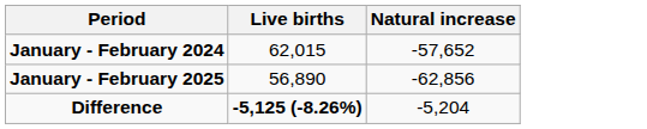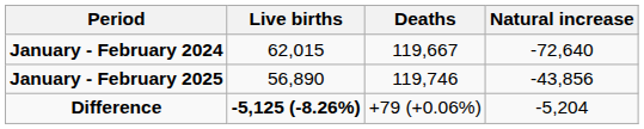 <table class="wikitable"  style="text-align:center;">
 <tr>
 <th>Period</th>
 <th>Live births</th>
+<th>Deaths</th>
 <th>Natural increase</th>
 </tr>
 <tr>
 <td><strong>January - February 2024</strong></td>
 <td>62,015</td>
-<td>-57,652</td>
+<td>119,667</td>
+<td>-72,640</td>
 </tr>
 <tr>
 <td><strong>January - February 2025</strong></td>
 <td>56,890</td>
-<td>-62,856</td>
+<td>119,746</td>
+<td>-43,856</td>
 </tr>
 <tr>
 <td><strong>Difference</strong></td>
 <td><strong> -5,125 (-8.26%)</strong></td>
+<td> +79 (+0.06%)</td>
 <td> -5,204</td>
 </tr>
 </table>
